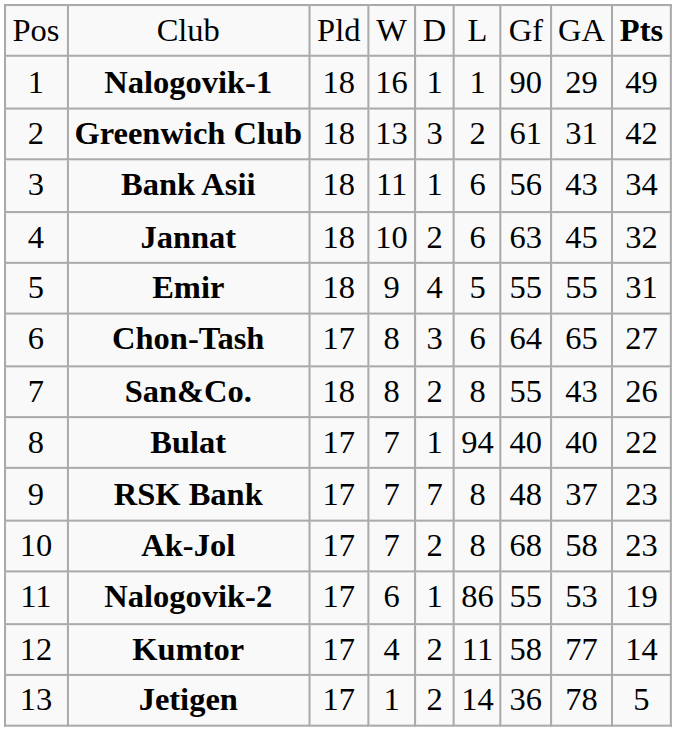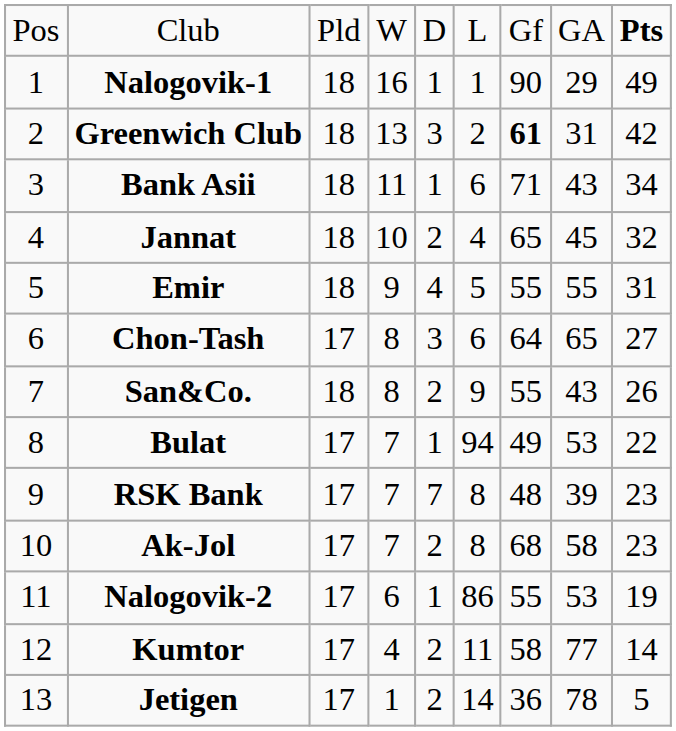 <table class="wikitable" style="text-align: center;">
 <tr>
 <td>Pos</td>
 <td>Club</td>
 <td>Pld</td>
 <td>W</td>
 <td>D</td>
 <td>L</td>
 <td>Gf</td>
 <td>GA</td>
 <td><strong>Pts</strong></td>
 </tr>
 <tr>
 <td>1</td>
 <td><strong>Nalogovik-1</strong></td>
 <td>18</td>
 <td>16</td>
 <td>1</td>
 <td>1</td>
 <td>90</td>
 <td>29</td>
 <td>49</td>
 </tr>
 <tr>
 <td>2</td>
 <td><strong>Greenwich Club</strong></td>
 <td>18</td>
 <td>13</td>
 <td>3</td>
 <td>2</td>
-<td>61</td>
+<td><strong>61</strong></td>
 <td>31</td>
 <td>42</td>
 </tr>
 <tr>
 <td>3</td>
 <td><strong>Bank Asii</strong></td>
 <td>18</td>
 <td>11</td>
 <td>1</td>
 <td>6</td>
-<td>56</td>
+<td>71</td>
 <td>43</td>
 <td>34</td>
 </tr>
 <tr>
 <td>4</td>
 <td><strong>Jannat</strong></td>
 <td>18</td>
 <td>10</td>
 <td>2</td>
-<td>6</td>
-<td>63</td>
+<td>4</td>
+<td>65</td>
 <td>45</td>
 <td>32</td>
 </tr>
 <tr>
 <td>5</td>
 <td><strong>Emir</strong></td>
 <td>18</td>
 <td>9</td>
 <td>4</td>
 <td>5</td>
 <td>55</td>
 <td>55</td>
 <td>31</td>
 </tr>
 <tr>
 <td>6</td>
 <td><strong>Chon-Tash</strong></td>
 <td>17</td>
 <td>8</td>
 <td>3</td>
 <td>6</td>
 <td>64</td>
 <td>65</td>
 <td>27</td>
 </tr>
 <tr>
 <td>7</td>
 <td><strong>San&Co.</strong></td>
 <td>18</td>
 <td>8</td>
 <td>2</td>
-<td>8</td>
+<td>9</td>
 <td>55</td>
 <td>43</td>
 <td>26</td>
 </tr>
 <tr>
 <td>8</td>
 <td><strong>Bulat</strong></td>
 <td>17</td>
 <td>7</td>
 <td>1</td>
 <td>94</td>
-<td>40</td>
-<td>40</td>
+<td>49</td>
+<td>53</td>
 <td>22</td>
 </tr>
 <tr>
 <td>9</td>
 <td><strong>RSK Bank</strong></td>
 <td>17</td>
 <td>7</td>
 <td>7</td>
 <td>8</td>
 <td>48</td>
-<td>37</td>
+<td>39</td>
 <td>23</td>
 </tr>
 <tr>
 <td>10</td>
 <td><strong>Ak-Jol</strong></td>
 <td>17</td>
 <td>7</td>
 <td>2</td>
 <td>8</td>
 <td>68</td>
 <td>58</td>
 <td>23</td>
 </tr>
 <tr>
 <td>11</td>
 <td><strong>Nalogovik-2</strong></td>
 <td>17</td>
 <td>6</td>
 <td>1</td>
 <td>86</td>
 <td>55</td>
 <td>53</td>
 <td>19</td>
 </tr>
 <tr>
 <td>12</td>
 <td><strong>Kumtor</strong></td>
 <td>17</td>
 <td>4</td>
 <td>2</td>
 <td>11</td>
 <td>58</td>
 <td>77</td>
 <td>14</td>
 </tr>
 <tr>
 <td>13</td>
 <td><strong>Jetigen</strong></td>
 <td>17</td>
 <td>1</td>
 <td>2</td>
 <td>14</td>
 <td>36</td>
 <td>78</td>
 <td>5</td>
 </tr>
 </table>
